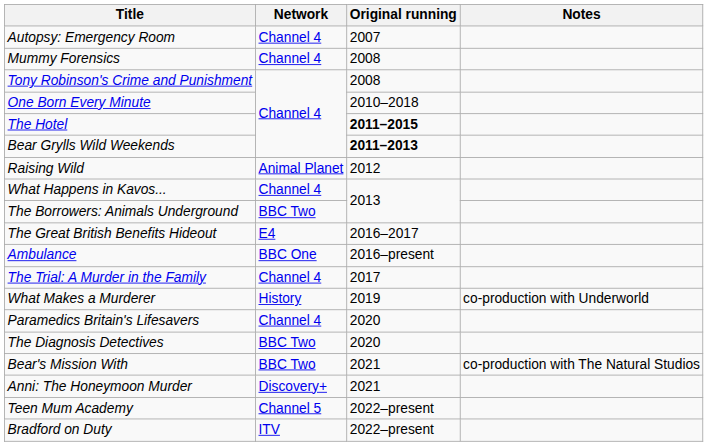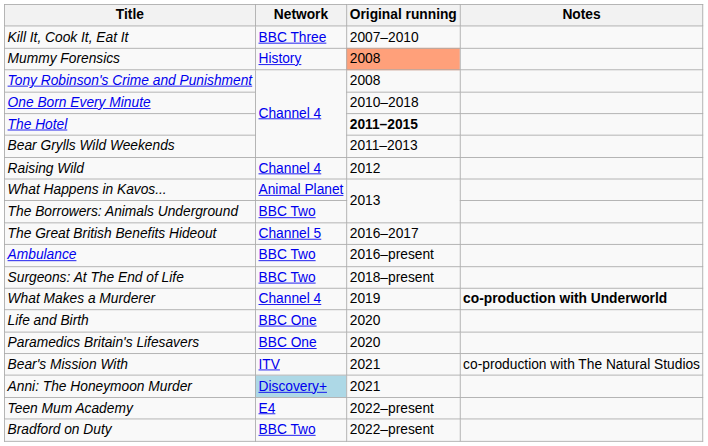 <table class="wikitable sortable">
 <tr>
 <th>Title</th>
 <th>Network</th>
 <th>Original running</th>
 <th>Notes</th>
 </tr>
 <tr>
-<td><em>Autopsy: Emergency Room</em></td>
-<td><a href='#'>Channel 4</a></td>
-<td>2007</td>
+<td><em>Kill It, Cook It, Eat It</em></td>
+<td><a href='#'>BBC Three</a></td>
+<td>2007–2010</td>
 <td></td>
 </tr>
 <tr>
 <td><em>Mummy Forensics</em></td>
-<td><a href='#'>Channel 4</a></td>
-<td>2008</td>
+<td><a href='#'>History</a></td>
+<td style="background: lightsalmon;">2008</td>
 <td></td>
 </tr>
 <tr>
 <td><em><a href='#'>Tony Robinson's Crime and Punishment</a></em></td>
 <td rowspan="4"><a href='#'>Channel 4</a></td>
 <td>2008</td>
 <td></td>
 </tr>
 <tr>
 <td><em><a href='#'>One Born Every Minute</a></em></td>
 <td>2010–2018</td>
 <td></td>
 </tr>
 <tr>
 <td><em><a href='#'>The Hotel</a></em></td>
 <td><strong>2011–2015</strong></td>
 <td></td>
 </tr>
 <tr>
 <td><em>Bear Grylls Wild Weekends</em></td>
-<td><strong>2011–2013</strong></td>
+<td>2011–2013</td>
 <td></td>
 </tr>
 <tr>
 <td><em>Raising Wild</em></td>
-<td><a href='#'>Animal Planet</a></td>
+<td><a href='#'>Channel 4</a></td>
 <td>2012</td>
 <td></td>
 </tr>
 <tr>
 <td><em>What Happens in Kavos...</em></td>
-<td><a href='#'>Channel 4</a></td>
+<td><a href='#'>Animal Planet</a></td>
 <td rowspan="2">2013</td>
 <td></td>
 </tr>
 <tr>
 <td><em>The Borrowers: Animals Underground</em></td>
 <td><a href='#'>BBC Two</a></td>
 <td></td>
 </tr>
 <tr>
 <td><em>The Great British Benefits Hideout</em></td>
-<td><a href='#'>E4</a></td>
+<td><a href='#'>Channel 5</a></td>
 <td>2016–2017</td>
 <td></td>
 </tr>
 <tr>
 <td><em><a href='#'>Ambulance</a></em></td>
-<td><a href='#'>BBC One</a></td>
+<td><a href='#'>BBC Two</a></td>
 <td>2016–present</td>
 <td></td>
 </tr>
 <tr>
-<td><em><a href='#'>The Trial: A Murder in the Family</a></em></td>
-<td><a href='#'>Channel 4</a></td>
-<td>2017</td>
+<td><em>Surgeons: At The End of Life</em></td>
+<td><a href='#'>BBC Two</a></td>
+<td>2018–present</td>
 <td></td>
 </tr>
 <tr>
 <td><em>What Makes a Murderer</em></td>
-<td><a href='#'>History</a></td>
+<td><a href='#'>Channel 4</a></td>
 <td>2019</td>
-<td>co-production with Underworld</td>
+<td><strong>co-production with Underworld</strong></td>
 </tr>
 <tr>
-<td><em>Paramedics Britain's Lifesavers</em></td>
-<td><a href='#'>Channel 4</a></td>
+<td><em>Life and Birth</em></td>
+<td><a href='#'>BBC One</a></td>
 <td>2020</td>
 <td></td>
 </tr>
 <tr>
-<td><em>The Diagnosis Detectives</em></td>
-<td><a href='#'>BBC Two</a></td>
+<td><em>Paramedics Britain's Lifesavers</em></td>
+<td><a href='#'>BBC One</a></td>
 <td>2020</td>
 <td></td>
 </tr>
 <tr>
 <td><em>Bear's Mission With</em></td>
-<td><a href='#'>BBC Two</a></td>
+<td><a href='#'>ITV</a></td>
 <td>2021</td>
 <td>co-production with The Natural Studios</td>
 </tr>
 <tr>
 <td><em>Anni: The Honeymoon Murder</em></td>
-<td><a href='#'>Discovery+</a></td>
+<td style="background: lightblue;"><a href='#'>Discovery+</a></td>
 <td>2021</td>
 <td></td>
 </tr>
 <tr>
 <td><em>Teen Mum Academy</em></td>
-<td><a href='#'>Channel 5</a></td>
+<td><a href='#'>E4</a></td>
 <td>2022–present</td>
 <td></td>
 </tr>
 <tr>
 <td><em>Bradford on Duty</em></td>
-<td><a href='#'>ITV</a></td>
+<td><a href='#'>BBC Two</a></td>
 <td>2022–present</td>
 <td></td>
 </tr>
 </table>
